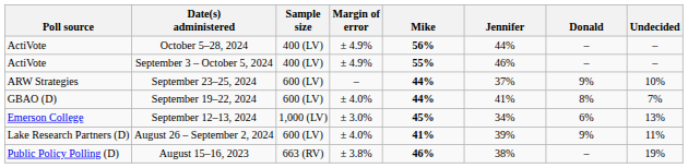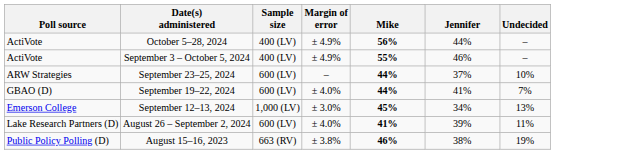 <table class="wikitable" style="font-size:90%;text-align:center;">
 <tr valign= bottom>
 <th>Poll source</th>
 <th>Date(s)<br>administered</th>
 <th>Sample<br>size</th>
 <th>Margin of<br>error</th>
 <th style="width:100px;">Mike<br></th>
 <th style="width:100px;">Jennifer<br></th>
-<th style="width:100px;">Donald<br></th>
 <th>Undecided</th>
 </tr>
 <tr>
 <td style="text-align:left;">ActiVote</td>
 <td>October 5–28, 2024</td>
 <td>400 (LV)</td>
 <td>± 4.9%</td>
 <td><strong>56%</strong></td>
 <td>44%</td>
 <td>–</td>
-<td>–</td>
 </tr>
 <tr>
 <td style="text-align:left;">ActiVote</td>
 <td>September 3 – October 5, 2024</td>
 <td>400 (LV)</td>
 <td>± 4.9%</td>
 <td><strong>55%</strong></td>
 <td>46%</td>
 <td>–</td>
-<td>–</td>
 </tr>
 <tr>
 <td style="text-align:left;">ARW Strategies</td>
 <td>September 23–25, 2024</td>
 <td>600 (LV)</td>
 <td>–</td>
 <td><strong>44%</strong></td>
 <td>37%</td>
-<td>9%</td>
 <td>10%</td>
 </tr>
 <tr>
 <td style="text-align:left;">GBAO (D)</td>
 <td>September 19–22, 2024</td>
 <td>600 (LV)</td>
 <td>± 4.0%</td>
 <td><strong>44%</strong></td>
 <td>41%</td>
-<td>8%</td>
 <td>7%</td>
 </tr>
 <tr>
 <td style="text-align:left;"><a href='#'>Emerson College</a></td>
 <td>September 12–13, 2024</td>
 <td>1,000 (LV)</td>
 <td>± 3.0%</td>
 <td><strong>45%</strong></td>
 <td>34%</td>
-<td>6%</td>
 <td>13%</td>
 </tr>
 <tr>
 <td style="text-align:left;">Lake Research Partners (D)</td>
 <td>August 26 – September 2, 2024</td>
 <td>600 (LV)</td>
 <td>± 4.0%</td>
 <td><strong>41%</strong></td>
 <td>39%</td>
-<td>9%</td>
 <td>11%</td>
 </tr>
 <tr>
 <td style="text-align:left;"><a href='#'>Public Policy Polling</a> (D)</td>
 <td>August 15–16, 2023</td>
 <td>663 (RV)</td>
 <td>± 3.8%</td>
 <td><strong>46%</strong></td>
 <td>38%</td>
-<td>–</td>
 <td>19%</td>
 </tr>
 </table>
